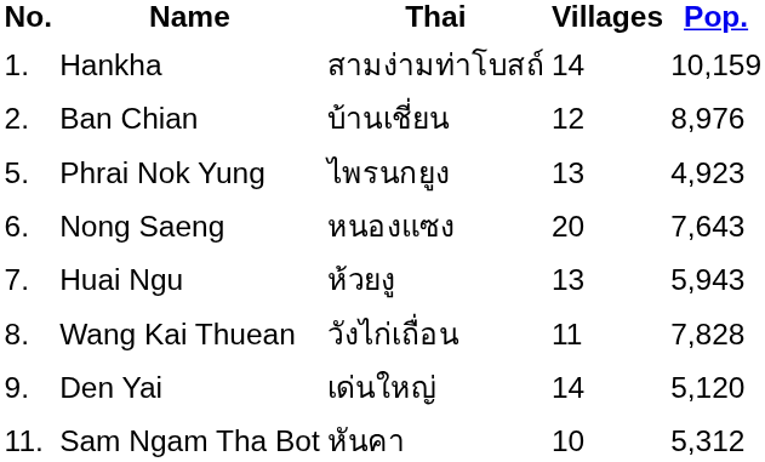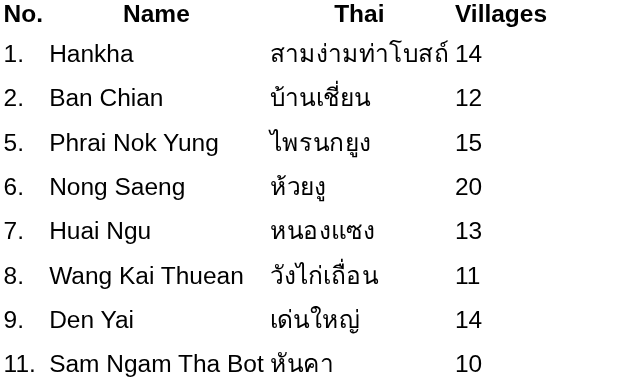 <table>
 <tr>
 <th>No.</th>
 <th>Name</th>
 <th>Thai</th>
 <th>Villages</th>
-<th><a href='#'>Pop.</a></th>
 </tr>
 <tr>
 <td>1.</td>
 <td>Hankha</td>
 <td>สามง่ามท่าโบสถ์</td>
 <td>14</td>
-<td>10,159</td>
 </tr>
 <tr>
 <td>2.</td>
 <td>Ban Chian</td>
 <td>บ้านเชี่ยน</td>
 <td>12</td>
-<td>8,976</td>
 </tr>
 <tr>
 <td>5.</td>
 <td>Phrai Nok Yung</td>
 <td>ไพรนกยูง</td>
-<td>13</td>
-<td>4,923</td>
+<td>15</td>
 </tr>
 <tr>
 <td>6.</td>
 <td>Nong Saeng</td>
-<td>หนองแซง</td>
+<td>ห้วยงู</td>
 <td>20</td>
-<td>7,643</td>
 </tr>
 <tr>
 <td>7.</td>
 <td>Huai Ngu</td>
-<td>ห้วยงู</td>
+<td>หนองแซง</td>
 <td>13</td>
-<td>5,943</td>
 </tr>
 <tr>
 <td>8.</td>
 <td>Wang Kai Thuean</td>
 <td>วังไก่เถื่อน</td>
 <td>11</td>
-<td>7,828</td>
 </tr>
 <tr>
 <td>9.</td>
 <td>Den Yai</td>
 <td>เด่นใหญ่</td>
 <td>14</td>
-<td>5,120</td>
 </tr>
 <tr>
 <td>11.</td>
 <td>Sam Ngam Tha Bot</td>
 <td>หันคา</td>
 <td>10</td>
-<td>5,312</td>
 </tr>
 </table>
